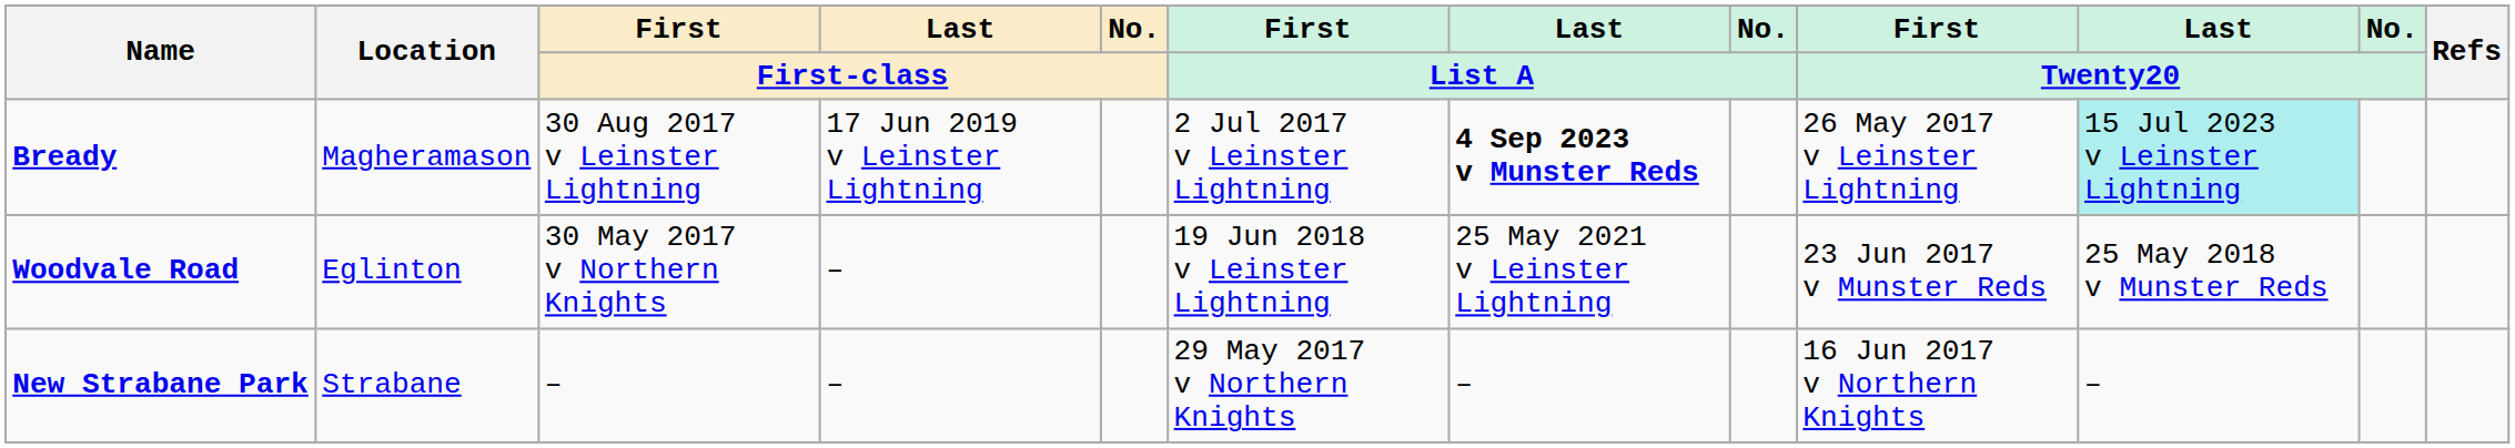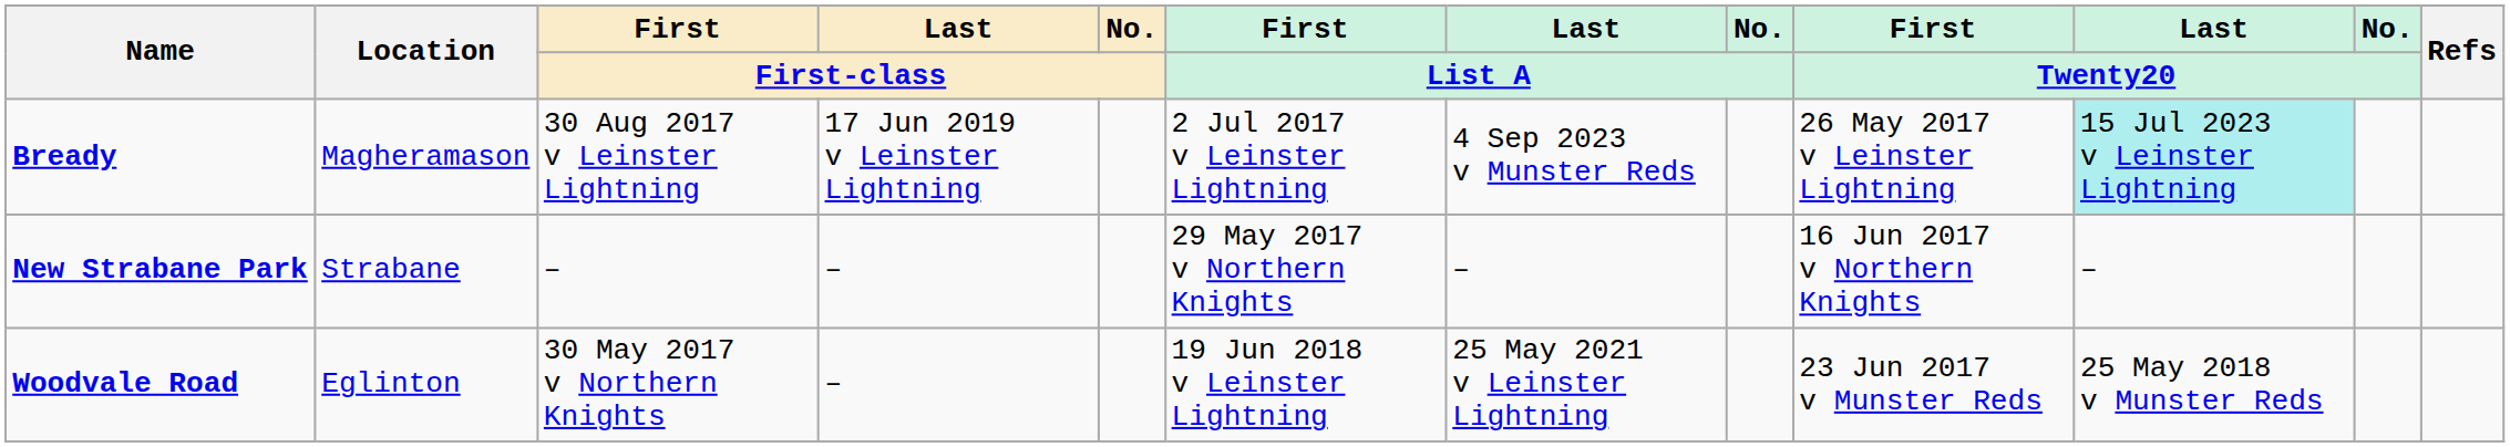 <table class="wikitable sortable">
 <tr>
 <th rowspan="2">Name</th>
 <th rowspan="2">Location</th>
 <th width="120" class="unsortable" style="background:#faecc8">First</th>
 <th width="120" class="unsortable" style="background:#faecc8">Last</th>
 <th style="background:#faecc8">No.</th>
 <th width="120" class="unsortable" style="background:#cef2e0">First</th>
 <th width="120" class="unsortable" style="background:#cef2e0">Last</th>
 <th style="background:#cef2e0">No.</th>
 <th width="120" class="unsortable" style="background:#cef2e0">First</th>
 <th width="120" class="unsortable" style="background:#cef2e0">Last</th>
 <th style="background:#cef2e0">No.</th>
 <th rowspan="2" class="unsortable">Refs</th>
 </tr>
 <tr class="unsortable">
 <th colspan="3" style="background:#faecc8"><a href='#'>First-class</a></th>
 <th colspan="3" style="background:#cef2e0"><a href='#'>List A</a></th>
 <th colspan="3" style="background:#cef2e0"><a href='#'>Twenty20</a></th>
 </tr>
 <tr>
 <td><a href='#'><strong>Bready</strong></a></td>
 <td><a href='#'>Magheramason</a></td>
 <td>30 Aug 2017<br>v <a href='#'>Leinster Lightning</a></td>
 <td>17 Jun 2019<br>v <a href='#'>Leinster Lightning</a></td>
 <td><strong></strong></td>
 <td>2 Jul 2017<br>v <a href='#'>Leinster Lightning</a></td>
-<td><strong>4 Sep 2023<br>v <a href='#'>Munster Reds</a></strong></td>
+<td>4 Sep 2023<br>v <a href='#'>Munster Reds</a></td>
 <td><strong></strong></td>
 <td>26 May 2017<br>v <a href='#'>Leinster Lightning</a></td>
 <td style="background: paleturquoise;">15 Jul 2023<br>v <a href='#'>Leinster Lightning</a></td>
+<td><strong></strong></td>
+<td></td>
+</tr>
+<tr>
+<td><strong><a href='#'>New Strabane Park</a></strong></td>
+<td><a href='#'>Strabane</a></td>
+<td>–</td>
+<td>–</td>
+<td><strong></strong></td>
+<td>29 May 2017<br>v <a href='#'>Northern Knights</a></td>
+<td>–</td>
+<td><strong></strong></td>
+<td>16 Jun 2017<br>v <a href='#'>Northern Knights</a></td>
+<td>–</td>
 <td><strong></strong></td>
 <td></td>
 </tr>
 <tr>
 <td><strong><a href='#'>Woodvale Road</a></strong></td>
 <td><a href='#'>Eglinton</a></td>
 <td>30 May 2017<br>v <a href='#'>Northern Knights</a></td>
 <td>–</td>
 <td><strong></strong></td>
 <td>19 Jun 2018<br>v <a href='#'>Leinster Lightning</a></td>
 <td>25 May 2021<br>v <a href='#'>Leinster Lightning</a></td>
 <td><strong></strong></td>
 <td>23 Jun 2017<br>v <a href='#'>Munster Reds</a></td>
 <td>25 May 2018<br>v <a href='#'>Munster Reds</a></td>
 <td><strong></strong></td>
 <td></td>
 </tr>
-<tr>
-<td><strong><a href='#'>New Strabane Park</a></strong></td>
-<td><a href='#'>Strabane</a></td>
-<td>–</td>
-<td>–</td>
-<td><strong></strong></td>
-<td>29 May 2017<br>v <a href='#'>Northern Knights</a></td>
-<td>–</td>
-<td><strong></strong></td>
-<td>16 Jun 2017<br>v <a href='#'>Northern Knights</a></td>
-<td>–</td>
-<td><strong></strong></td>
-<td></td>
-</tr>
 </table>
